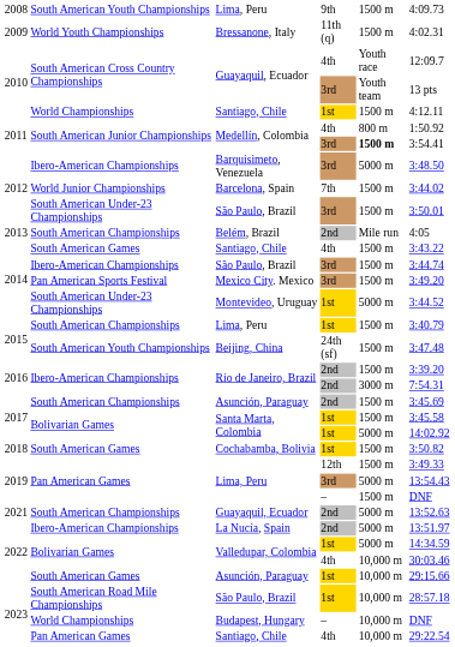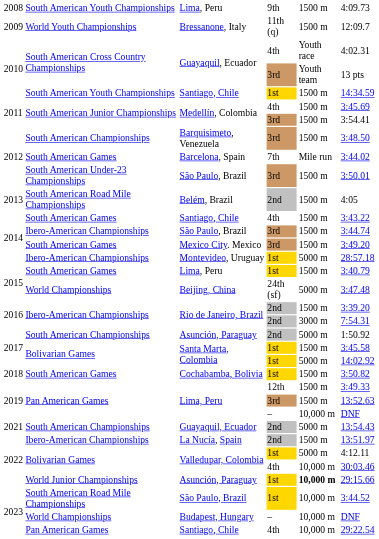 <table>
 <tr>
 <td>2008</td>
 <td><a href='#'>South American Youth Championships</a></td>
 <td><a href='#'>Lima</a>, Peru</td>
 <td>9th</td>
 <td>1500 m</td>
 <td>4:09.73</td>
 </tr>
 <tr>
 <td>2009</td>
 <td><a href='#'>World Youth Championships</a></td>
 <td><a href='#'>Bressanone</a>, Italy</td>
 <td>11th (q)</td>
 <td>1500 m</td>
-<td>4:02.31</td>
+<td>12:09.7</td>
 </tr>
 <tr>
 <td rowspan=3>2010</td>
 <td rowspan=2><a href='#'>South American Cross Country Championships</a></td>
 <td rowspan=2><a href='#'>Guayaquil</a>, Ecuador</td>
 <td>4th</td>
 <td>Youth race</td>
-<td>12:09.7</td>
+<td>4:02.31</td>
 </tr>
 <tr>
 <td bgcolor=cc9966>3rd</td>
 <td>Youth team</td>
 <td>13 pts</td>
 </tr>
 <tr>
-<td><a href='#'>World Championships</a></td>
+<td><a href='#'>South American Youth Championships</a></td>
 <td><a href='#'>Santiago, Chile</a></td>
 <td bgcolor=gold>1st</td>
 <td>1500 m</td>
-<td>4:12.11</td>
+<td><a href='#'>14:34.59</a></td>
 </tr>
 <tr>
 <td rowspan=2>2011</td>
 <td rowspan=2><a href='#'>South American Junior Championships</a></td>
 <td rowspan=2><a href='#'>Medellín</a>, Colombia</td>
 <td>4th</td>
-<td>800 m</td>
-<td>1:50.92</td>
+<td>1500 m</td>
+<td><a href='#'>3:45.69</a></td>
 </tr>
 <tr>
 <td bgcolor=cc9966>3rd</td>
-<td><strong>1500 m</strong></td>
+<td>1500 m</td>
 <td>3:54.41</td>
 </tr>
 <tr>
 <td rowspan=3>2012</td>
-<td><a href='#'>Ibero-American Championships</a></td>
+<td><a href='#'>South American Championships</a></td>
 <td><a href='#'>Barquisimeto</a>, Venezuela</td>
 <td bgcolor=cc9966>3rd</td>
-<td>5000 m</td>
+<td>1500 m</td>
 <td><a href='#'>3:48.50</a></td>
 </tr>
 <tr>
-<td><a href='#'>World Junior Championships</a></td>
+<td><a href='#'>South American Games</a></td>
 <td><a href='#'>Barcelona</a>, Spain</td>
 <td>7th</td>
-<td>1500 m</td>
+<td>Mile run</td>
 <td><a href='#'>3:44.02</a></td>
 </tr>
 <tr>
 <td><a href='#'>South American Under-23 Championships</a></td>
 <td><a href='#'>São Paulo</a>, Brazil</td>
 <td bgcolor=cc9966>3rd</td>
 <td>1500 m</td>
 <td><a href='#'>3:50.01</a></td>
 </tr>
 <tr>
 <td>2013</td>
-<td><a href='#'>South American Championships</a></td>
+<td><a href='#'>South American Road Mile Championships</a></td>
 <td><a href='#'>Belém</a>, Brazil</td>
 <td bgcolor=silver>2nd</td>
-<td>Mile run</td>
+<td>1500 m</td>
 <td>4:05</td>
 </tr>
 <tr>
 <td rowspan=4>2014</td>
 <td><a href='#'>South American Games</a></td>
 <td><a href='#'>Santiago, Chile</a></td>
 <td>4th</td>
 <td>1500 m</td>
 <td><a href='#'>3:43.22</a></td>
 </tr>
 <tr>
 <td><a href='#'>Ibero-American Championships</a></td>
 <td><a href='#'>São Paulo</a>, Brazil</td>
 <td bgcolor=cc9966>3rd</td>
 <td>1500 m</td>
 <td><a href='#'>3:44.74</a></td>
 </tr>
 <tr>
-<td><a href='#'>Pan American Sports Festival</a></td>
+<td><a href='#'>South American Games</a></td>
 <td><a href='#'>Mexico City</a>. Mexico</td>
 <td bgcolor=cc9966>3rd</td>
 <td>1500 m</td>
 <td><a href='#'>3:49.20</a></td>
 </tr>
 <tr>
-<td><a href='#'>South American Under-23 Championships</a></td>
+<td><a href='#'>Ibero-American Championships</a></td>
 <td><a href='#'>Montevideo</a>, Uruguay</td>
 <td bgcolor=gold>1st</td>
 <td>5000 m</td>
-<td><a href='#'>3:44.52</a></td>
+<td><a href='#'>28:57.18</a></td>
 </tr>
 <tr>
 <td rowspan=2>2015</td>
-<td><a href='#'>South American Championships</a></td>
+<td><a href='#'>South American Games</a></td>
 <td><a href='#'>Lima</a>, Peru</td>
 <td bgcolor=gold>1st</td>
 <td>1500 m</td>
 <td><a href='#'>3:40.79</a></td>
 </tr>
 <tr>
-<td><a href='#'>South American Youth Championships</a></td>
+<td><a href='#'>World Championships</a></td>
 <td><a href='#'>Beijing, China</a></td>
 <td>24th (sf)</td>
-<td>1500 m</td>
+<td>5000 m</td>
 <td><a href='#'>3:47.48</a></td>
 </tr>
 <tr>
 <td rowspan=2>2016</td>
 <td rowspan=2><a href='#'>Ibero-American Championships</a></td>
 <td rowspan=2><a href='#'>Rio de Janeiro, Brazil</a></td>
 <td bgcolor=silver>2nd</td>
 <td>1500 m</td>
 <td><a href='#'>3:39.20</a></td>
 </tr>
 <tr>
 <td bgcolor=silver>2nd</td>
 <td>3000 m</td>
 <td><a href='#'>7:54.31</a></td>
 </tr>
 <tr>
 <td rowspan=3>2017</td>
 <td><a href='#'>South American Championships</a></td>
 <td><a href='#'>Asunción, Paraguay</a></td>
 <td bgcolor=silver>2nd</td>
-<td>1500 m</td>
-<td><a href='#'>3:45.69</a></td>
+<td>5000 m</td>
+<td>1:50.92</td>
 </tr>
 <tr>
 <td rowspan=2><a href='#'>Bolivarian Games</a></td>
 <td rowspan=2><a href='#'>Santa Marta, Colombia</a></td>
 <td bgcolor=gold>1st</td>
 <td>1500 m</td>
 <td><a href='#'>3:45.58</a></td>
 </tr>
 <tr>
 <td bgcolor=gold>1st</td>
 <td>5000 m</td>
 <td><a href='#'>14:02.92</a></td>
 </tr>
 <tr>
 <td>2018</td>
 <td><a href='#'>South American Games</a></td>
 <td><a href='#'>Cochabamba, Bolivia</a></td>
 <td bgcolor=gold>1st</td>
 <td>1500 m</td>
 <td><a href='#'>3:50.82</a></td>
 </tr>
 <tr>
 <td rowspan=3>2019</td>
 <td rowspan=3><a href='#'>Pan American Games</a></td>
 <td rowspan=3><a href='#'>Lima, Peru</a></td>
 <td>12th</td>
 <td>1500 m</td>
 <td><a href='#'>3:49.33</a></td>
 </tr>
 <tr>
 <td bgcolor=cc9966>3rd</td>
-<td>5000 m</td>
-<td><a href='#'>13:54.43</a></td>
+<td>1500 m</td>
+<td><a href='#'>13:52.63</a></td>
 </tr>
 <tr>
 <td>–</td>
-<td>1500 m</td>
+<td>10,000 m</td>
 <td><a href='#'>DNF</a></td>
 </tr>
 <tr>
 <td>2021</td>
 <td><a href='#'>South American Championships</a></td>
 <td><a href='#'>Guayaquil, Ecuador</a></td>
 <td bgcolor=silver>2nd</td>
 <td>5000 m</td>
-<td><a href='#'>13:52.63</a></td>
+<td><a href='#'>13:54.43</a></td>
 </tr>
 <tr>
 <td rowspan=4>2022</td>
 <td><a href='#'>Ibero-American Championships</a></td>
 <td><a href='#'>La Nucía</a>, <a href='#'>Spain</a></td>
 <td bgcolor=silver>2nd</td>
-<td>5000 m</td>
+<td>1500 m</td>
 <td><a href='#'>13:51.97</a></td>
 </tr>
 <tr>
 <td rowspan=2><a href='#'>Bolivarian Games</a></td>
 <td rowspan=2><a href='#'>Valledupar, Colombia</a></td>
 <td bgcolor=gold>1st</td>
 <td>5000 m</td>
-<td><a href='#'>14:34.59</a></td>
+<td>4:12.11</td>
 </tr>
 <tr>
 <td>4th</td>
 <td>10,000 m</td>
 <td><a href='#'>30:03.46</a></td>
 </tr>
 <tr>
-<td><a href='#'>South American Games</a></td>
+<td><a href='#'>World Junior Championships</a></td>
 <td><a href='#'>Asunción, Paraguay</a></td>
 <td bgcolor=gold>1st</td>
-<td>10,000 m</td>
+<td><strong>10,000 m</strong></td>
 <td><a href='#'>29:15.66</a></td>
 </tr>
 <tr>
 <td rowspan=3>2023</td>
 <td><a href='#'>South American Road Mile Championships</a></td>
 <td><a href='#'>São Paulo, Brazil</a></td>
 <td bgcolor=gold>1st</td>
 <td>10,000 m</td>
-<td><a href='#'>28:57.18</a></td>
+<td><a href='#'>3:44.52</a></td>
 </tr>
 <tr>
 <td><a href='#'>World Championships</a></td>
 <td><a href='#'>Budapest, Hungary</a></td>
 <td>–</td>
 <td>10,000 m</td>
 <td><a href='#'>DNF</a></td>
 </tr>
 <tr>
 <td><a href='#'>Pan American Games</a></td>
 <td><a href='#'>Santiago, Chile</a></td>
 <td>4th</td>
 <td>10,000 m</td>
 <td><a href='#'>29:22.54</a></td>
 </tr>
 </table>
